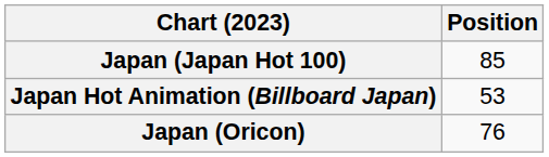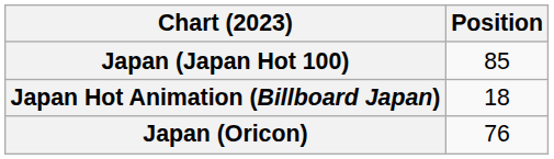 <table class="wikitable sortable plainrowheaders" style="text-align:center">
 <tr>
 <th scope="col">Chart (2023)</th>
 <th scope="col">Position</th>
 </tr>
 <tr>
 <th scope="row">Japan (Japan Hot 100)</th>
 <td>85</td>
 </tr>
 <tr>
 <th scope="row">Japan Hot Animation (<em>Billboard Japan</em>)</th>
-<td>53</td>
+<td>18</td>
 </tr>
 <tr>
 <th scope="row">Japan (Oricon)</th>
 <td>76</td>
 </tr>
 </table>
